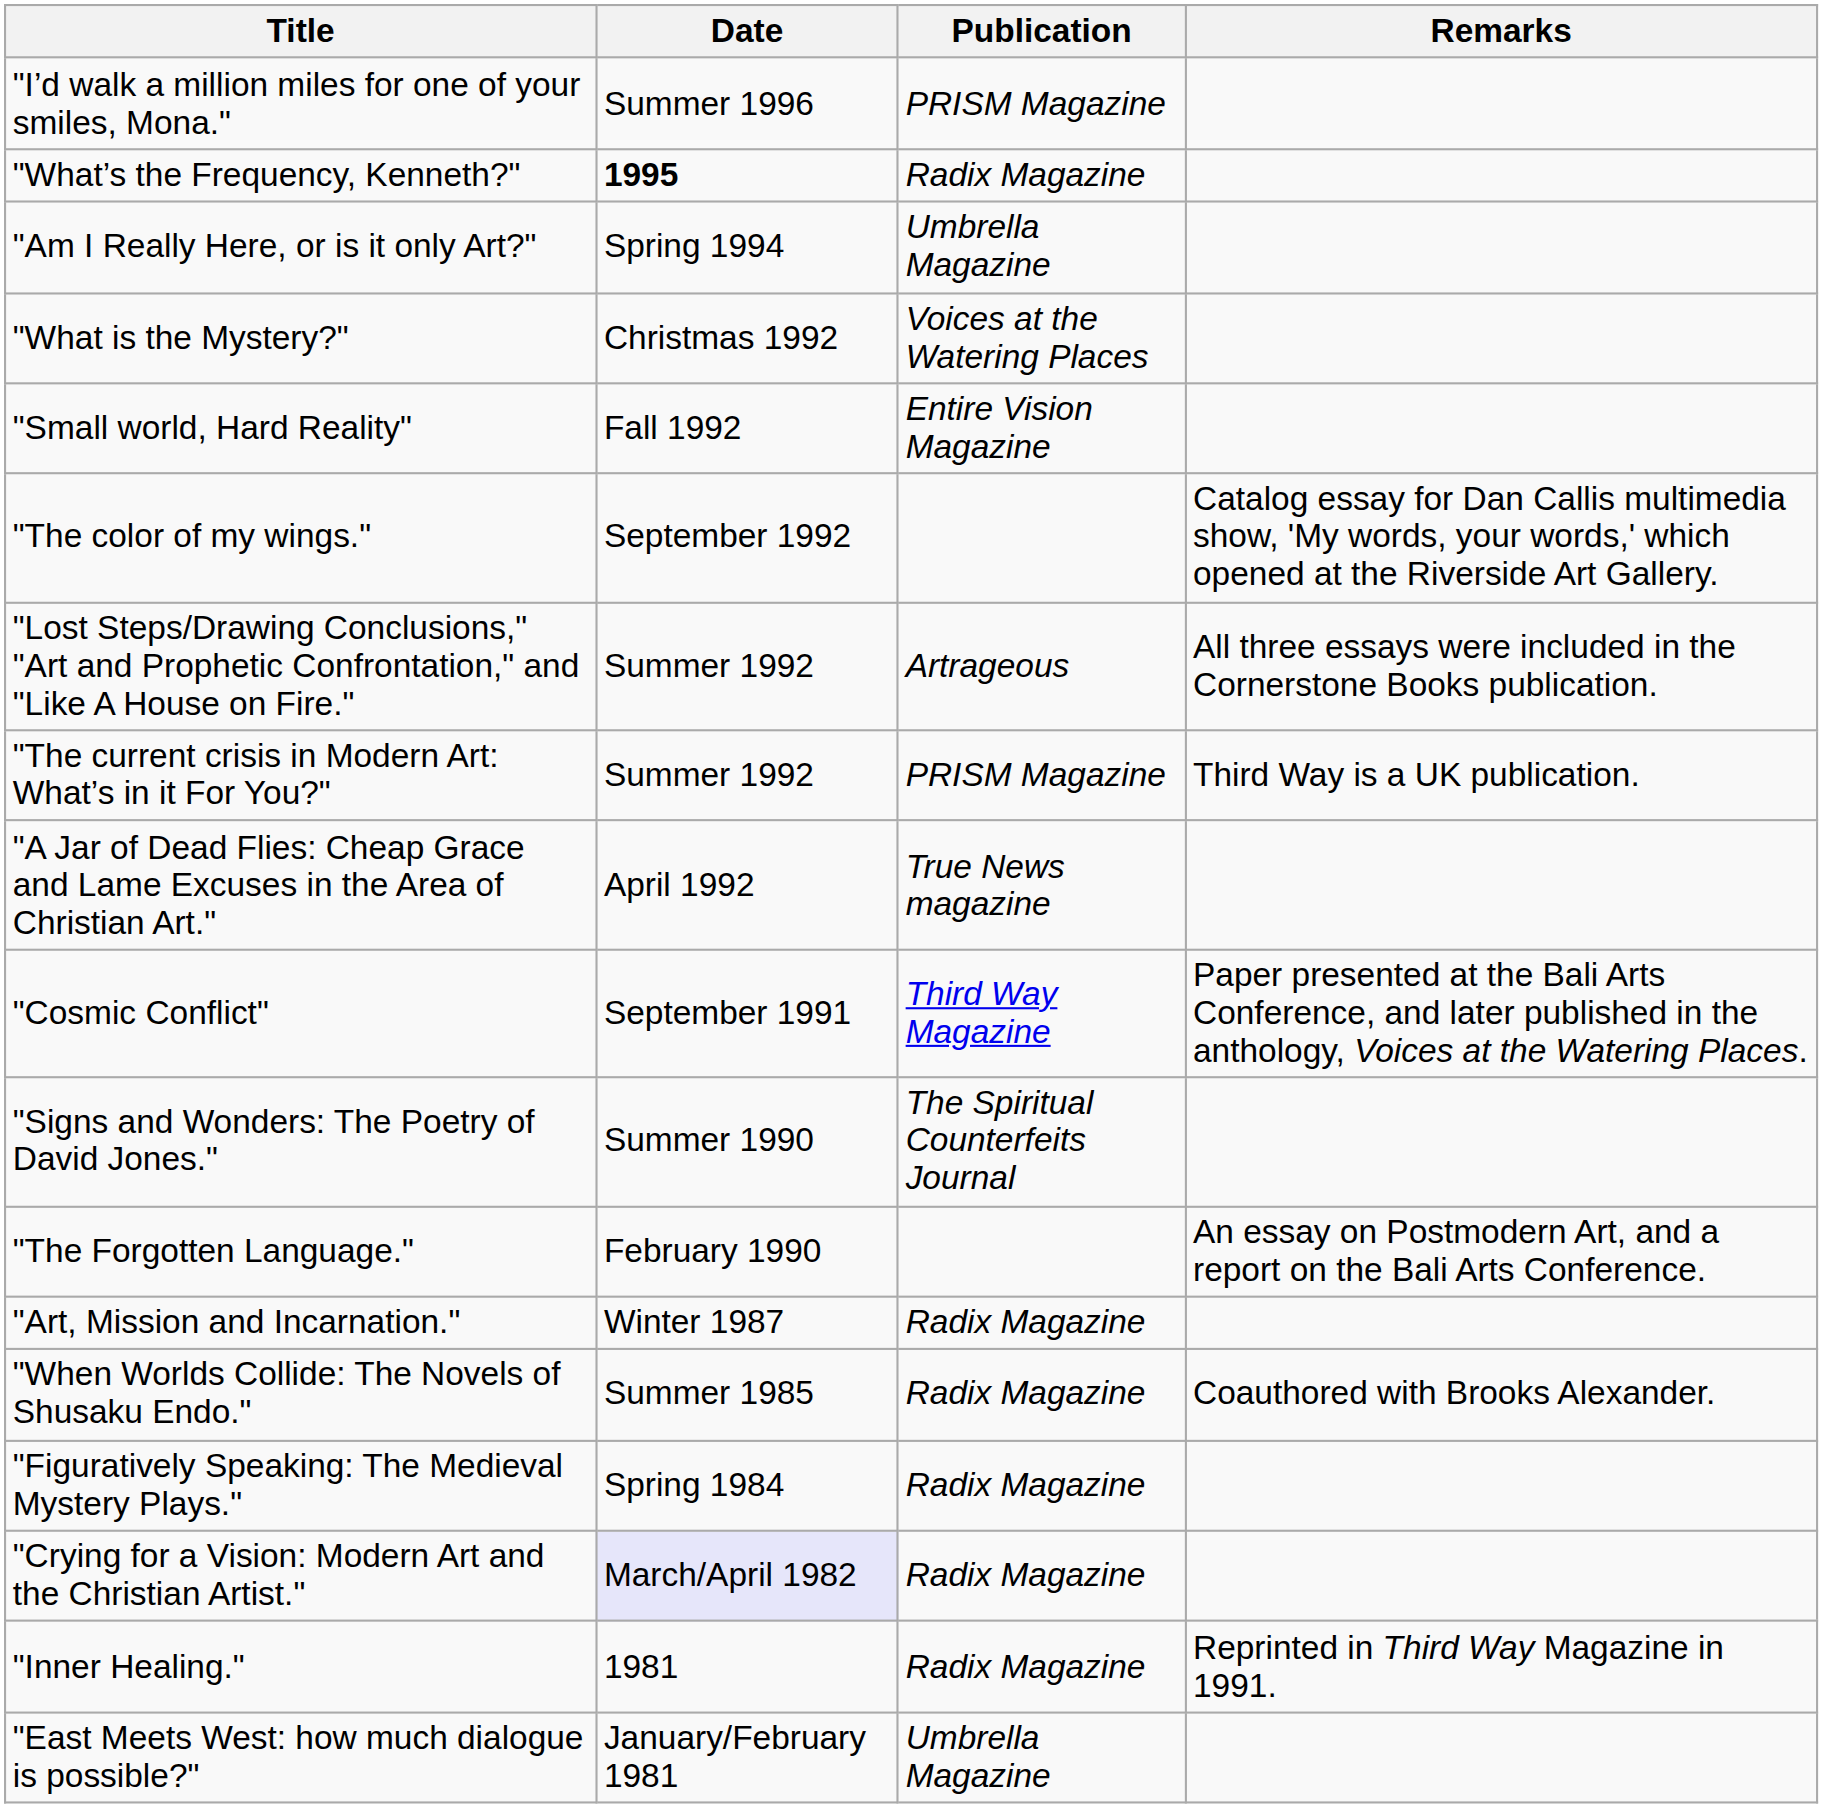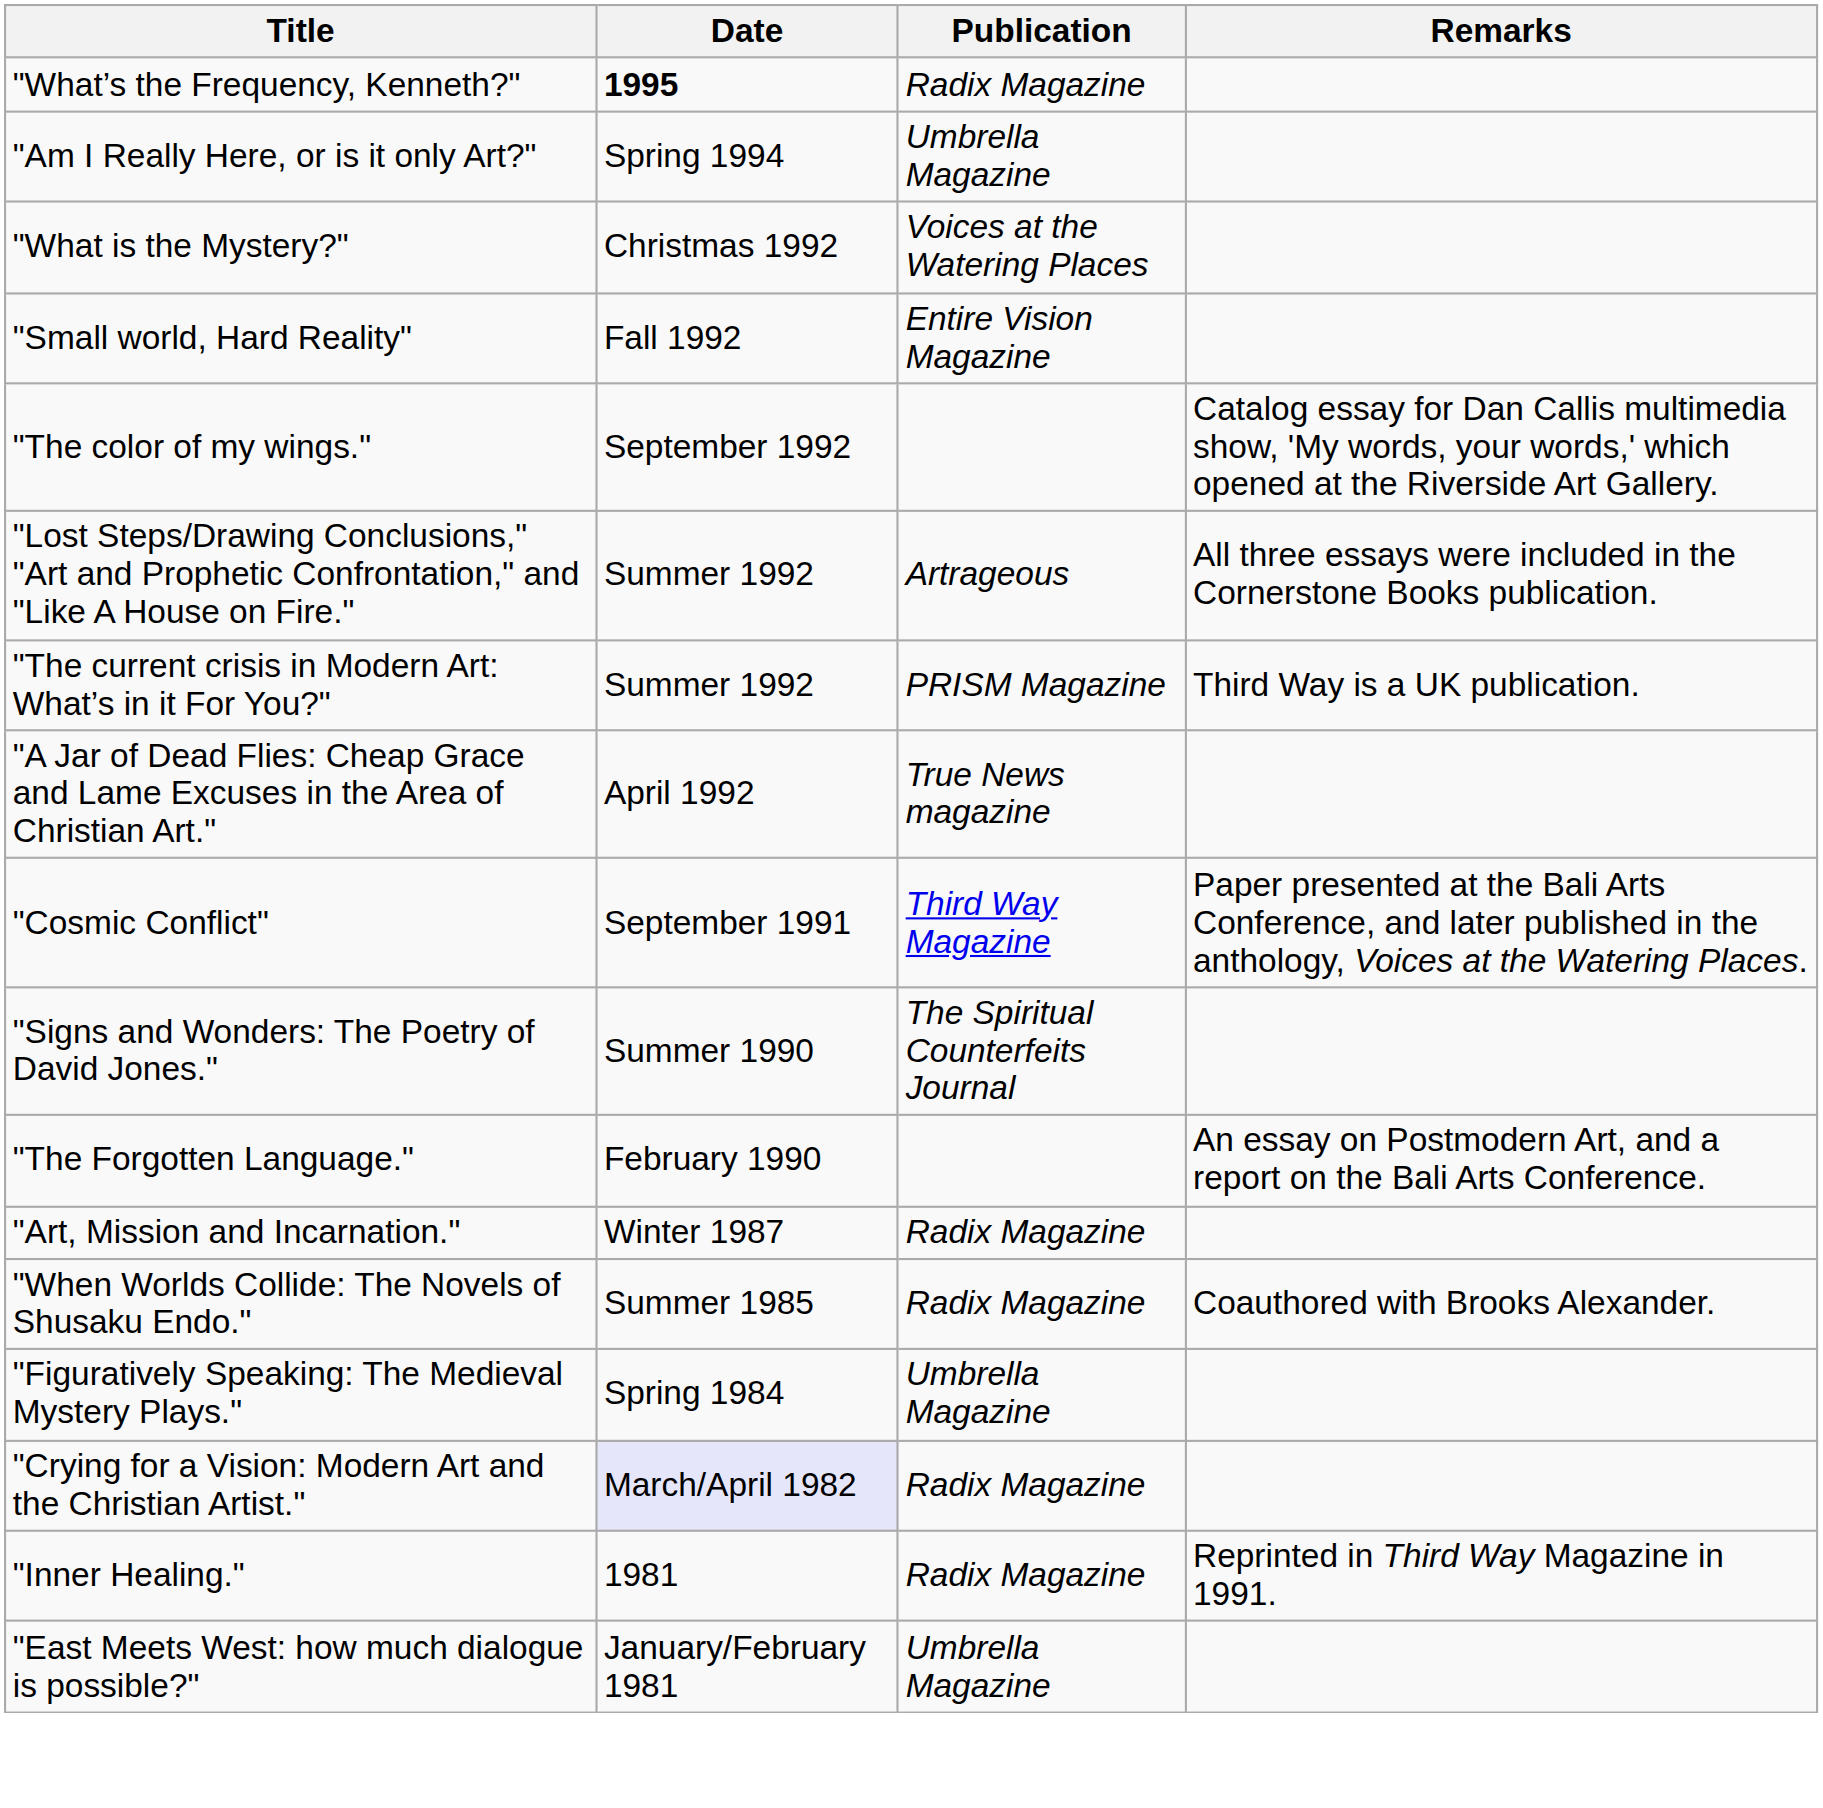 <table class="wikitable sortable">
 <tr>
 <th>Title</th>
 <th>Date</th>
 <th>Publication</th>
 <th>Remarks</th>
-</tr>
-<tr>
-<td>"I’d walk a million miles for one of your smiles, Mona."</td>
-<td>Summer 1996</td>
-<td><em>PRISM Magazine</em></td>
-<td></td>
 </tr>
 <tr>
 <td>"What’s the Frequency, Kenneth?"</td>
 <td><strong>1995</strong></td>
 <td><em>Radix Magazine</em></td>
 <td></td>
 </tr>
 <tr>
 <td>"Am I Really Here, or is it only Art?"</td>
 <td>Spring 1994</td>
 <td><em>Umbrella Magazine</em></td>
 <td></td>
 </tr>
 <tr>
 <td>"What is the Mystery?"</td>
 <td>Christmas 1992</td>
 <td><em>Voices at the Watering Places</em></td>
 <td></td>
 </tr>
 <tr>
 <td>"Small world, Hard Reality"</td>
 <td>Fall 1992</td>
 <td><em>Entire Vision Magazine</em></td>
 <td></td>
 </tr>
 <tr>
 <td>"The color of my wings."</td>
 <td>September 1992</td>
 <td></td>
 <td>Catalog essay for Dan Callis multimedia show, 'My words, your words,' which opened at the Riverside Art Gallery.</td>
 </tr>
 <tr>
 <td>"Lost Steps/Drawing Conclusions," "Art and Prophetic Confrontation," and "Like A House on Fire."</td>
 <td>Summer 1992</td>
 <td><em>Artrageous</em></td>
 <td>All three essays were included in the Cornerstone Books publication.</td>
 </tr>
 <tr>
 <td>"The current crisis in Modern Art: What’s in it For You?"</td>
 <td>Summer 1992</td>
 <td><em>PRISM Magazine</em></td>
 <td>Third Way is a UK publication.</td>
 </tr>
 <tr>
 <td>"A Jar of Dead Flies: Cheap Grace and Lame Excuses in the Area of Christian Art."</td>
 <td>April 1992</td>
 <td><em>True News magazine</em></td>
 <td></td>
 </tr>
 <tr>
 <td>"Cosmic Conflict"</td>
 <td>September 1991</td>
 <td><em><a href='#'>Third Way Magazine</a></em></td>
 <td>Paper presented at the Bali Arts Conference, and later published in the anthology, <em>Voices at the Watering Places</em>.</td>
 </tr>
 <tr>
 <td>"Signs and Wonders: The Poetry of David Jones."</td>
 <td>Summer 1990</td>
 <td><em>The Spiritual Counterfeits Journal</em></td>
 <td></td>
 </tr>
 <tr>
 <td>"The Forgotten Language."</td>
 <td>February 1990</td>
 <td></td>
 <td>An essay on Postmodern Art, and a report on the Bali Arts Conference.</td>
 </tr>
 <tr>
 <td>"Art, Mission and Incarnation."</td>
 <td>Winter 1987</td>
 <td><em>Radix Magazine</em></td>
 <td></td>
 </tr>
 <tr>
 <td>"When Worlds Collide: The Novels of Shusaku Endo."</td>
 <td>Summer 1985</td>
 <td><em>Radix Magazine</em></td>
 <td>Coauthored with Brooks Alexander.</td>
 </tr>
 <tr>
 <td>"Figuratively Speaking: The Medieval Mystery Plays."</td>
 <td>Spring 1984</td>
-<td><em>Radix Magazine</em></td>
+<td><em>Umbrella Magazine</em></td>
 <td></td>
 </tr>
 <tr>
 <td>"Crying for a Vision: Modern Art and the Christian Artist."</td>
 <td style="background: lavender;">March/April 1982</td>
 <td><em>Radix Magazine</em></td>
 </tr>
 <tr>
 <td>"Inner Healing."</td>
 <td>1981</td>
 <td><em>Radix Magazine</em></td>
 <td>Reprinted in <em>Third Way</em> Magazine in 1991.</td>
 </tr>
 <tr>
 <td>"East Meets West: how much dialogue is possible?"</td>
 <td>January/February 1981</td>
 <td><em>Umbrella Magazine</em></td>
 <td></td>
 </tr>
 </table>
